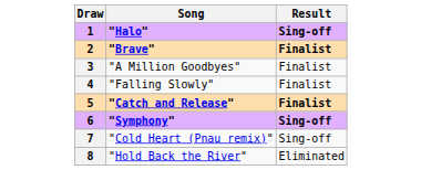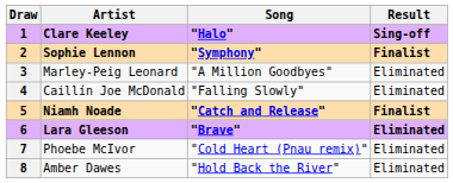 <table class="sortable wikitable plainrowheaders" style="margin: 1em auto 1em auto;">
 <tr>
 <th scope="col">Draw</th>
+<th scope="col">Artist</th>
 <th scope="col">Song </th>
 <th scope="col">Result</th>
 </tr>
 <tr style="font-weight: bold; background: #E0B0FF;">
 <th scope="row" style="text-align:center; font-weight:bold; background:#E0B0FF">1</th>
+<td>Clare Keeley</td>
 <td>"<a href='#'>Halo</a>" </td>
 <td>Sing-off</td>
 </tr>
 <tr style="font-weight: bold; background:navajowhite;">
 <th scope="row" style="text-align:center; font-weight:bold; background:navajowhite">2</th>
-<td>"<a href='#'>Brave</a>" </td>
+<td>Sophie Lennon</td>
+<td>"<a href='#'>Symphony</a>" </td>
 <td>Finalist</td>
 </tr>
 <tr>
 <th scope="row" style="text-align:center;">3</th>
+<td>Marley-Peig Leonard</td>
 <td>"A Million Goodbyes" </td>
-<td>Finalist</td>
+<td>Eliminated</td>
 </tr>
 <tr>
 <th scope="row" style="text-align:center;">4</th>
+<td>Caillín Joe McDonald</td>
 <td>"Falling Slowly" </td>
-<td>Finalist</td>
+<td>Eliminated</td>
 </tr>
 <tr style="font-weight: bold; background:navajowhite;">
 <th scope="row" style="text-align:center; font-weight:bold; background:navajowhite">5</th>
+<td>Niamh Noade</td>
 <td>"<a href='#'>Catch and Release</a>" </td>
 <td>Finalist</td>
 </tr>
 <tr style="font-weight: bold; background: #E0B0FF;">
 <th scope="row" style="text-align:center; font-weight:bold; background:#E0B0FF">6</th>
-<td>"<a href='#'>Symphony</a>" </td>
-<td>Sing-off</td>
+<td>Lara Gleeson</td>
+<td>"<a href='#'>Brave</a>" </td>
+<td>Eliminated</td>
 </tr>
 <tr>
 <th scope="row" style="text-align:center;">7</th>
+<td>Phoebe McIvor</td>
 <td>"<a href='#'>Cold Heart (Pnau remix)</a>" </td>
-<td>Sing-off</td>
+<td>Eliminated</td>
 </tr>
 <tr>
 <th scope="row" style="text-align:center;">8</th>
+<td>Amber Dawes</td>
 <td>"<a href='#'>Hold Back the River</a>" </td>
 <td>Eliminated</td>
 </tr>
 </table>
